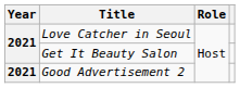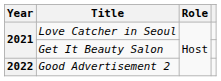 <table class="wikitable plainrowheaders sortable">
 <tr>
 <th scope="col">Year</th>
 <th scope="col">Title</th>
 <th scope="col">Role</th>
 <th scope="col" class="unsortable"></th>
 </tr>
 <tr>
 <th scope="row" rowspan="2">2021</th>
 <td><em>Love Catcher in Seoul</em></td>
 <td rowspan="3">Host</td>
 <td style="text-align:center"></td>
 </tr>
 <tr>
 <td><em>Get It Beauty Salon</em></td>
 <td style="text-align:center"></td>
 </tr>
 <tr>
-<th scope="row">2021</th>
+<th scope="row">2022</th>
 <td><em>Good Advertisement 2</em></td>
 <td style="text-align:center"></td>
 </tr>
 </table>
